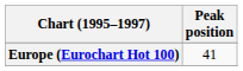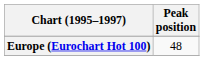 <table class="wikitable sortable plainrowheaders" style="text-align:center">
 <tr>
 <th scope="col">Chart (1995–1997)</th>
 <th scope="col">Peak<br>position</th>
 </tr>
 <tr>
 </tr>
 <tr>
 </tr>
 <tr>
 </tr>
 <tr>
 <th scope="row">Europe (<a href='#'>Eurochart Hot 100</a>)</th>
-<td>41</td>
+<td>48</td>
 </tr>
 <tr>
 </tr>
 <tr>
 </tr>
 <tr>
 </tr>
 <tr>
 </tr>
 </table>
